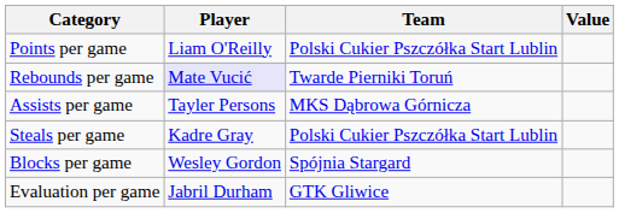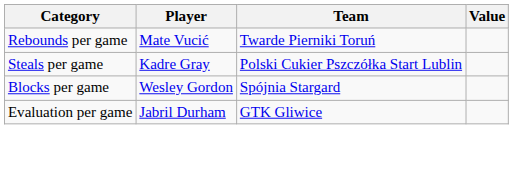 <table class="wikitable" style="text-align:left">
 <tr>
 <th>Category</th>
 <th>Player</th>
 <th>Team</th>
 <th>Value</th>
 </tr>
 <tr>
-<td><a href='#'>Points</a> per game</td>
-<td> <a href='#'>Liam O'Reilly</a></td>
-<td><a href='#'>Polski Cukier Pszczółka Start Lublin</a></td>
-<td></td>
-</tr>
-<tr>
 <td><a href='#'>Rebounds</a> per game</td>
-<td style="background: lavender;"> <a href='#'>Mate Vucić</a></td>
+<td> <a href='#'>Mate Vucić</a></td>
 <td><a href='#'>Twarde Pierniki Toruń</a></td>
-<td></td>
-</tr>
-<tr>
-<td><a href='#'>Assists</a> per game</td>
-<td> <a href='#'>Tayler Persons</a></td>
-<td><a href='#'>MKS Dąbrowa Górnicza</a></td>
 <td></td>
 </tr>
 <tr>
 <td><a href='#'>Steals</a> per game</td>
 <td> <a href='#'>Kadre Gray</a></td>
 <td><a href='#'>Polski Cukier Pszczółka Start Lublin</a></td>
 <td></td>
 </tr>
 <tr>
 <td><a href='#'>Blocks</a> per game</td>
 <td> <a href='#'>Wesley Gordon</a></td>
 <td><a href='#'>Spójnia Stargard</a></td>
 <td></td>
 </tr>
 <tr>
 <td>Evaluation per game</td>
 <td> <a href='#'>Jabril Durham</a></td>
 <td><a href='#'>GTK Gliwice</a></td>
 <td></td>
 </tr>
 </table>
